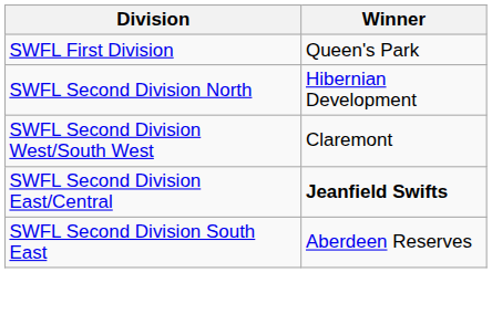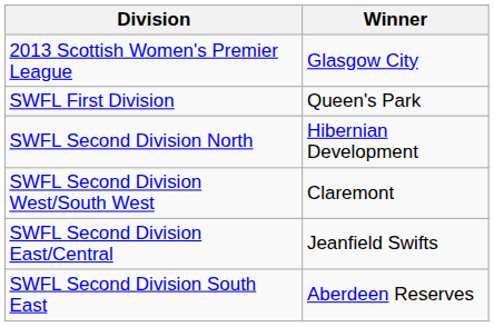 <table class="wikitable">
 <tr>
 <th width=245>Division</th>
 <th width=150>Winner</th>
+</tr>
+<tr>
+<td><a href='#'>2013 Scottish Women's Premier League</a></td>
+<td><a href='#'>Glasgow City</a></td>
 </tr>
 <tr>
 <td><a href='#'>SWFL First Division</a></td>
 <td>Queen's Park</td>
 </tr>
 <tr>
 <td><a href='#'>SWFL Second Division North</a></td>
 <td><a href='#'>Hibernian</a> Development</td>
 </tr>
 <tr>
 <td><a href='#'>SWFL Second Division West/South West</a></td>
 <td>Claremont</td>
 </tr>
 <tr>
 <td><a href='#'>SWFL Second Division East/Central</a></td>
-<td><strong>Jeanfield Swifts</strong></td>
+<td>Jeanfield Swifts</td>
 </tr>
 <tr>
 <td><a href='#'>SWFL Second Division South East</a></td>
 <td><a href='#'>Aberdeen</a> Reserves</td>
 </tr>
 </table>
